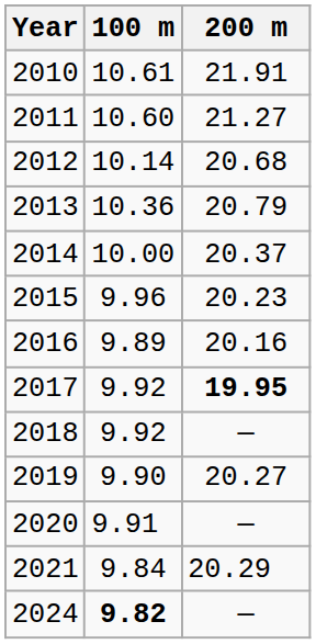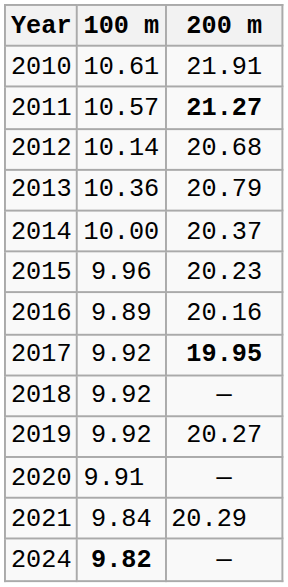 <table class="wikitable sortable" style=text-align:center>
 <tr>
 <th>Year</th>
 <th>100 m</th>
 <th>200 m</th>
 </tr>
 <tr>
 <td>2010</td>
 <td>10.61</td>
 <td>21.91</td>
 </tr>
 <tr>
 <td>2011</td>
-<td>10.60</td>
-<td>21.27</td>
+<td>10.57</td>
+<td><strong>21.27</strong></td>
 </tr>
 <tr>
 <td>2012</td>
 <td>10.14</td>
 <td>20.68</td>
 </tr>
 <tr>
 <td>2013</td>
 <td>10.36</td>
 <td>20.79</td>
 </tr>
 <tr>
 <td>2014</td>
 <td>10.00</td>
 <td>20.37</td>
 </tr>
 <tr>
 <td>2015</td>
 <td>9.96</td>
 <td>20.23</td>
 </tr>
 <tr>
 <td>2016</td>
 <td>9.89</td>
 <td>20.16</td>
 </tr>
 <tr>
 <td>2017</td>
 <td>9.92</td>
 <td><strong>19.95</strong></td>
 </tr>
 <tr>
 <td>2018</td>
 <td>9.92</td>
 <td data-sort-value=999>—</td>
 </tr>
 <tr>
 <td>2019</td>
-<td>9.90</td>
+<td>9.92</td>
 <td>20.27</td>
 </tr>
 <tr>
 <td>2020</td>
 <td>9.91 </td>
 <td data-sort-value=999>—</td>
 </tr>
 <tr>
 <td>2021</td>
 <td>9.84</td>
 <td>20.29  </td>
 </tr>
 <tr>
 <td>2024</td>
 <td><strong>9.82</strong></td>
 <td data-sort-value=999>—</td>
 </tr>
 </table>
